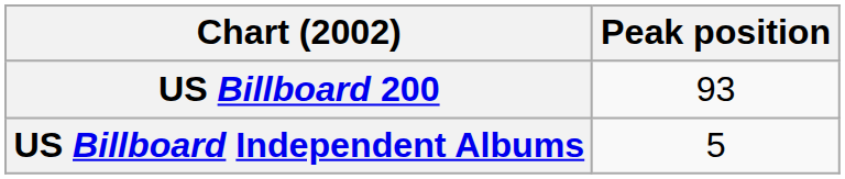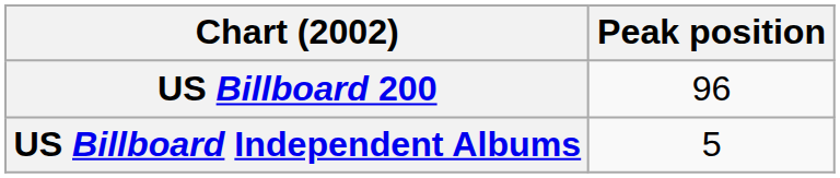 <table class="wikitable plainrowheaders sortable" style="text-align:center">
 <tr>
 <th>Chart (2002)</th>
 <th>Peak position</th>
 </tr>
 <tr>
 <th scope="row">US <a href='#'><em>Billboard</em> 200</a></th>
-<td>93</td>
+<td>96</td>
 </tr>
 <tr>
 <th scope="row">US <a href='#'><em>Billboard</em></a> <a href='#'>Independent Albums</a></th>
 <td>5</td>
 </tr>
 </table>
